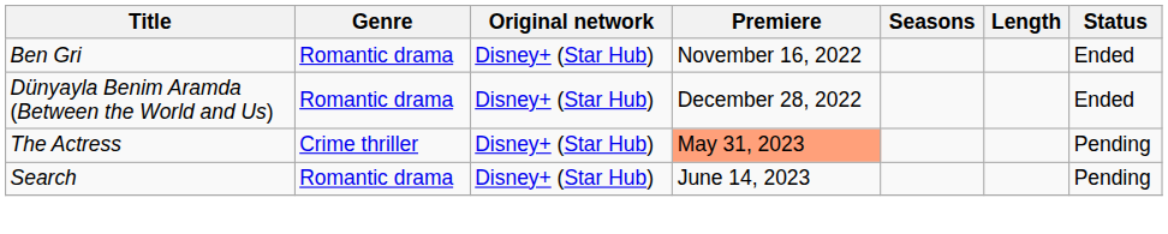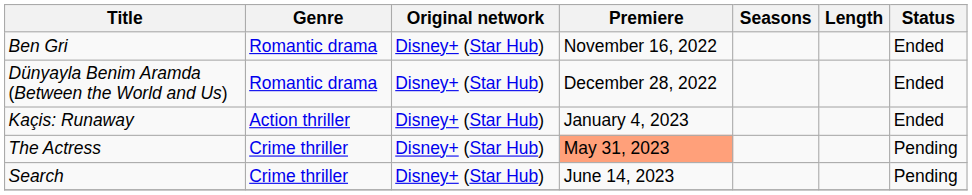 <table class="wikitable sortable" style="width:100%;">
 <tr>
 <th scope="col" style="width:25%;">Title</th>
 <th>Genre</th>
 <th>Original network</th>
 <th>Premiere</th>
 <th>Seasons</th>
 <th>Length</th>
 <th>Status</th>
 </tr>
 <tr>
 <td><em>Ben Gri</em></td>
 <td><a href='#'>Romantic drama</a></td>
 <td><a href='#'>Disney+</a> (<a href='#'>Star Hub</a>)</td>
 <td>November 16, 2022</td>
 <td></td>
 <td></td>
 <td>Ended</td>
 </tr>
 <tr>
 <td><em>Dünyayla Benim Aramda</em> (<em>Between the World and Us</em>)</td>
 <td><a href='#'>Romantic drama</a></td>
 <td><a href='#'>Disney+</a> (<a href='#'>Star Hub</a>)</td>
 <td>December 28, 2022</td>
 <td></td>
 <td></td>
 <td>Ended</td>
 </tr>
 <tr>
+<td><em>Kaçis: Runaway</em></td>
+<td><a href='#'>Action thriller</a></td>
+<td><a href='#'>Disney+</a> (<a href='#'>Star Hub</a>)</td>
+<td>January 4, 2023</td>
+<td></td>
+<td></td>
+<td>Ended</td>
+</tr>
+<tr>
 <td><em>The Actress</em></td>
 <td><a href='#'>Crime thriller</a></td>
 <td><a href='#'>Disney+</a> (<a href='#'>Star Hub</a>)</td>
 <td style="background: lightsalmon;">May 31, 2023</td>
 <td></td>
 <td></td>
 <td>Pending</td>
 </tr>
 <tr>
 <td><em>Search</em></td>
-<td><a href='#'>Romantic drama</a></td>
+<td><a href='#'>Crime thriller</a></td>
 <td><a href='#'>Disney+</a> (<a href='#'>Star Hub</a>)</td>
 <td>June 14, 2023</td>
 <td></td>
 <td></td>
 <td>Pending</td>
 </tr>
 <tr>
 </tr>
 </table>
